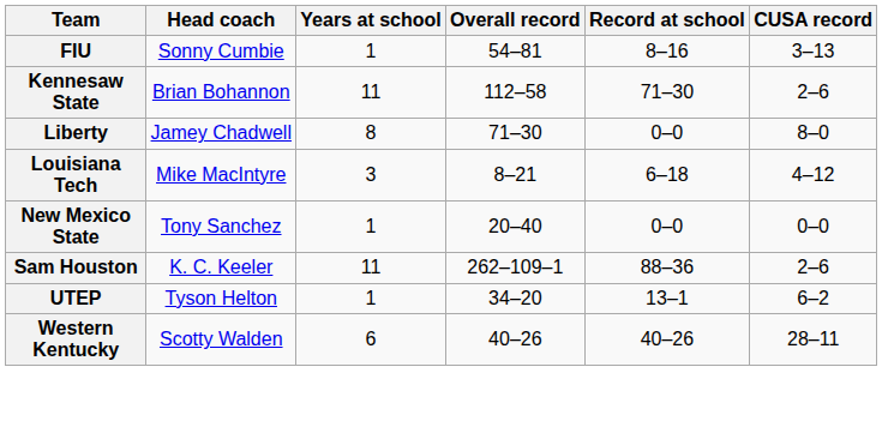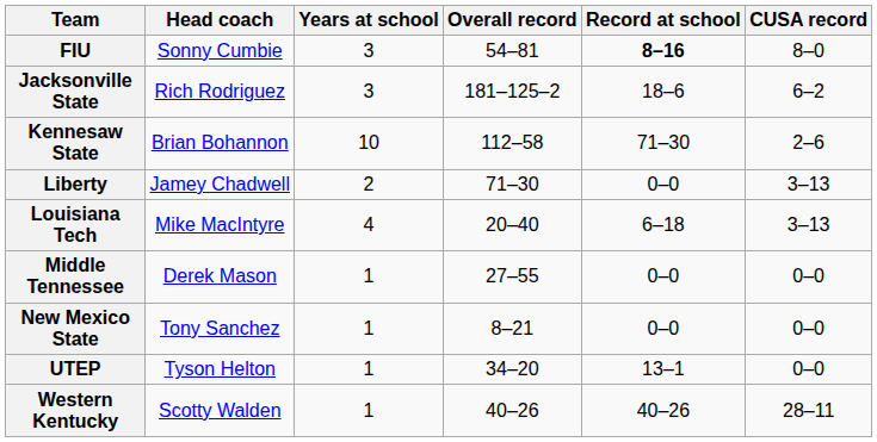 <table class="wikitable sortable" style="text-align: center;">
 <tr>
 <th width="110">Team</th>
 <th>Head coach</th>
 <th>Years at school</th>
 <th>Overall record</th>
 <th>Record at school</th>
 <th>CUSA record</th>
 </tr>
 <tr>
 <th style=>FIU</th>
 <td><a href='#'>Sonny Cumbie</a></td>
-<td>1</td>
+<td>3</td>
 <td>54–81</td>
-<td>8–16</td>
-<td>3–13</td>
+<td><strong>8–16</strong></td>
+<td>8–0</td>
+</tr>
+<tr>
+<th style=>Jacksonville State</th>
+<td><a href='#'>Rich Rodriguez</a></td>
+<td>3</td>
+<td>181–125–2</td>
+<td>18–6</td>
+<td>6–2</td>
 </tr>
 <tr>
 <th style=>Kennesaw State</th>
 <td><a href='#'>Brian Bohannon</a></td>
-<td>11</td>
+<td>10</td>
 <td>112–58</td>
 <td>71–30</td>
 <td>2–6</td>
 </tr>
 <tr>
 <th style=>Liberty</th>
 <td><a href='#'>Jamey Chadwell</a></td>
-<td>8</td>
+<td>2</td>
 <td>71–30</td>
 <td>0–0</td>
-<td>8–0</td>
+<td>3–13</td>
 </tr>
 <tr>
 <th style=>Louisiana Tech</th>
 <td><a href='#'>Mike MacIntyre</a></td>
-<td>3</td>
-<td>8–21</td>
+<td>4</td>
+<td>20–40</td>
 <td>6–18</td>
-<td>4–12</td>
+<td>3–13</td>
+</tr>
+<tr>
+<th style=>Middle Tennessee</th>
+<td><a href='#'>Derek Mason</a></td>
+<td>1</td>
+<td>27–55</td>
+<td>0–0</td>
+<td>0–0</td>
 </tr>
 <tr>
 <th style=>New Mexico State</th>
 <td><a href='#'>Tony Sanchez</a></td>
 <td>1</td>
-<td>20–40</td>
+<td>8–21</td>
 <td>0–0</td>
 <td>0–0</td>
-</tr>
-<tr>
-<th style=>Sam Houston</th>
-<td><a href='#'>K. C. Keeler</a></td>
-<td>11</td>
-<td>262–109–1</td>
-<td>88–36</td>
-<td>2–6</td>
 </tr>
 <tr>
 <th style=>UTEP</th>
 <td><a href='#'>Tyson Helton</a></td>
 <td>1</td>
 <td>34–20</td>
 <td>13–1</td>
-<td>6–2</td>
+<td>0–0</td>
 </tr>
 <tr>
 <th style=>Western Kentucky</th>
 <td><a href='#'>Scotty Walden</a></td>
-<td>6</td>
+<td>1</td>
 <td>40–26</td>
 <td>40–26</td>
 <td>28–11</td>
 </tr>
 </table>
